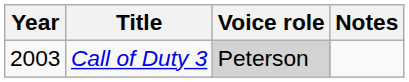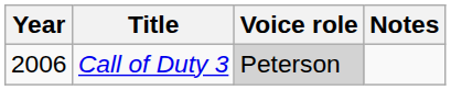 <table class="wikitable sortable">
 <tr>
 <th>Year</th>
 <th>Title</th>
 <th>Voice role</th>
 <th class="unsortable">Notes</th>
 </tr>
 <tr>
-<td>2003</td>
+<td>2006</td>
 <td><em><a href='#'>Call of Duty 3</a></em></td>
 <td style="background: lightgrey;">Peterson</td>
 <td></td>
 </tr>
 </table>
